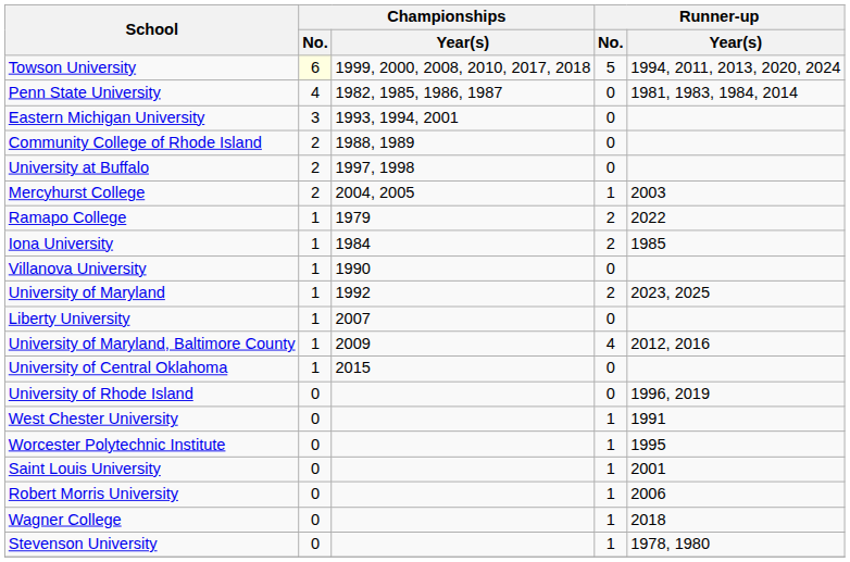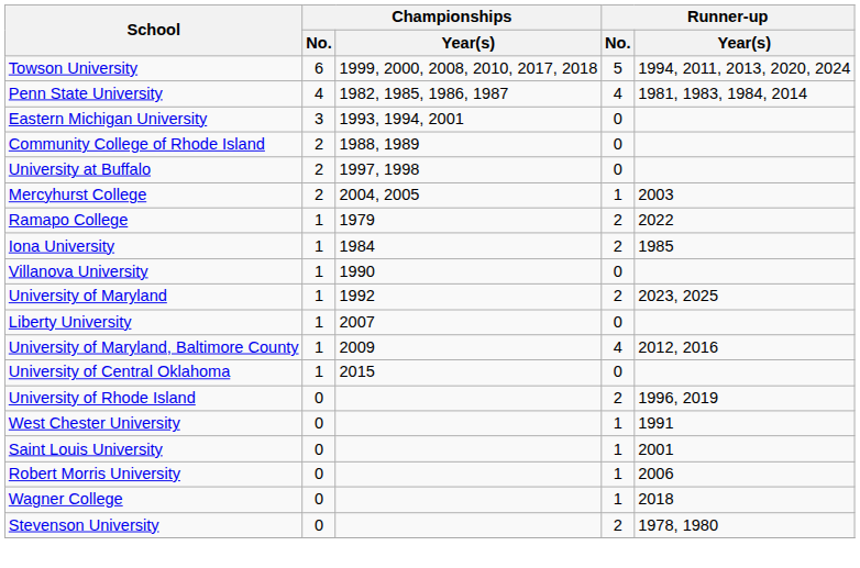 <table class="wikitable sortable">
 <tr>
 <th rowspan="2">School</th>
 <th colspan="2">Championships</th>
 <th colspan="2">Runner-up</th>
 </tr>
 <tr>
 <th align=center>No.</th>
 <th>Year(s)</th>
 <th align=center>No.</th>
 <th>Year(s)</th>
 </tr>
 <tr>
 <td><a href='#'>Towson University</a></td>
-<td align="center" style="background: lightyellow;">6</td>
+<td align="center">6</td>
 <td>1999, 2000, 2008, 2010, 2017, 2018</td>
 <td align="center">5</td>
 <td>1994, 2011, 2013, 2020, 2024</td>
 </tr>
 <tr>
 <td><a href='#'>Penn State University</a></td>
 <td align="center">4</td>
 <td>1982, 1985, 1986, 1987</td>
-<td align="center">0</td>
+<td align="center">4</td>
 <td>1981, 1983, 1984, 2014</td>
 </tr>
 <tr>
 <td><a href='#'>Eastern Michigan University</a></td>
 <td align="center">3</td>
 <td>1993, 1994, 2001</td>
 <td align="center">0</td>
 <td></td>
 </tr>
 <tr>
 <td><a href='#'>Community College of Rhode Island</a></td>
 <td align="center">2</td>
 <td>1988, 1989</td>
 <td align="center">0</td>
 <td></td>
 </tr>
 <tr>
 <td><a href='#'>University at Buffalo</a></td>
 <td align="center">2</td>
 <td>1997, 1998</td>
 <td align="center">0</td>
 <td></td>
 </tr>
 <tr>
 <td><a href='#'>Mercyhurst College</a></td>
 <td align="center">2</td>
 <td>2004, 2005</td>
 <td align="center">1</td>
 <td>2003</td>
 </tr>
 <tr>
 <td><a href='#'>Ramapo College</a></td>
 <td align="center">1</td>
 <td>1979</td>
 <td align="center">2</td>
 <td>2022</td>
 </tr>
 <tr>
 <td><a href='#'>Iona University</a></td>
 <td align="center">1</td>
 <td>1984</td>
 <td align="center">2</td>
 <td>1985</td>
 </tr>
 <tr>
 <td><a href='#'>Villanova University</a></td>
 <td align="center">1</td>
 <td>1990</td>
 <td align="center">0</td>
 <td></td>
 </tr>
 <tr>
 <td><a href='#'>University of Maryland</a></td>
 <td align="center">1</td>
 <td>1992</td>
 <td align="center">2</td>
 <td>2023, 2025</td>
 </tr>
 <tr>
 <td><a href='#'>Liberty University</a></td>
 <td align="center">1</td>
 <td>2007</td>
 <td align="center">0</td>
 <td></td>
 </tr>
 <tr>
 <td><a href='#'>University of Maryland, Baltimore County</a></td>
 <td align="center">1</td>
 <td>2009</td>
 <td align="center">4</td>
 <td>2012, 2016</td>
 </tr>
 <tr>
 <td><a href='#'>University of Central Oklahoma</a></td>
 <td align="center">1</td>
 <td>2015</td>
 <td align="center">0</td>
 <td></td>
 </tr>
 <tr>
 <td><a href='#'>University of Rhode Island</a></td>
 <td align="center">0</td>
 <td></td>
-<td align="center">0</td>
+<td align="center">2</td>
 <td>1996, 2019</td>
 </tr>
 <tr>
 <td><a href='#'>West Chester University</a></td>
 <td align="center">0</td>
 <td></td>
 <td align="center">1</td>
 <td>1991</td>
-</tr>
-<tr>
-<td><a href='#'>Worcester Polytechnic Institute</a></td>
-<td align="center">0</td>
-<td></td>
-<td align="center">1</td>
-<td>1995</td>
 </tr>
 <tr>
 <td><a href='#'>Saint Louis University</a></td>
 <td align="center">0</td>
 <td></td>
 <td align="center">1</td>
 <td>2001</td>
 </tr>
 <tr>
 <td><a href='#'>Robert Morris University</a></td>
 <td align="center">0</td>
 <td></td>
 <td align="center">1</td>
 <td>2006</td>
 </tr>
 <tr>
 <td><a href='#'>Wagner College</a></td>
 <td align="center">0</td>
 <td></td>
 <td align="center">1</td>
 <td>2018</td>
 </tr>
 <tr>
 <td><a href='#'>Stevenson University</a></td>
 <td align="center">0</td>
 <td></td>
-<td align="center">1</td>
+<td align="center">2</td>
 <td>1978, 1980</td>
 </tr>
 <tr>
 </tr>
 </table>
